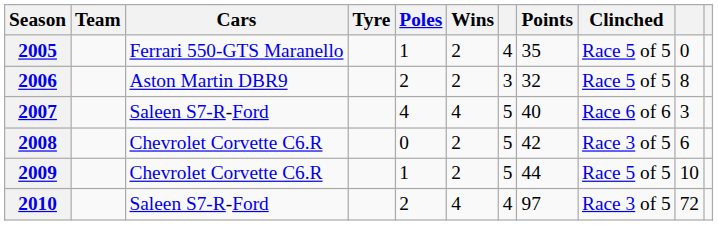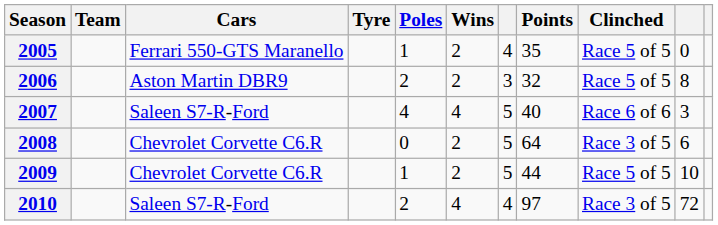 <table class="wikitable sortable plainrowheaders" ; text-align:center;">
 <tr>
 <th scope="col">Season</th>
 <th scope="col">Team</th>
 <th scope="col">Cars</th>
 <th scope="col">Tyre</th>
 <th scope="col"><a href='#'>Poles</a></th>
 <th scope="col">Wins</th>
 <th scope="col"></th>
 <th scope="col">Points</th>
 <th scope="col">Clinched</th>
 <th scope="col"></th>
 <th scope="col" class="unsortable"></th>
 </tr>
 <tr>
 <th scope="row" style="text-align: center;"><a href='#'>2005</a></th>
 <td></td>
 <td><a href='#'>Ferrari 550-GTS Maranello</a></td>
 <td></td>
 <td>1</td>
 <td>2</td>
 <td>4</td>
 <td>35</td>
 <td><a href='#'>Race 5</a> of 5</td>
 <td>0</td>
 <td style="text-align:center;"></td>
 </tr>
 <tr>
 <th scope="row" style="text-align: center;"><a href='#'>2006</a></th>
 <td></td>
 <td><a href='#'>Aston Martin DBR9</a></td>
 <td></td>
 <td>2</td>
 <td>2</td>
 <td>3</td>
 <td>32</td>
 <td><a href='#'>Race 5</a> of 5</td>
 <td>8</td>
 <td style="text-align:center;"></td>
 </tr>
 <tr>
 <th scope="row" style="text-align: center;"><a href='#'>2007</a></th>
 <td></td>
 <td><a href='#'>Saleen S7-R</a>-<a href='#'>Ford</a></td>
 <td></td>
 <td>4</td>
 <td>4</td>
 <td>5</td>
 <td>40</td>
 <td><a href='#'>Race 6</a> of 6</td>
 <td>3</td>
 <td style="text-align:center;"></td>
 </tr>
 <tr>
 <th scope="row" style="text-align: center;"><a href='#'>2008</a></th>
 <td></td>
 <td><a href='#'>Chevrolet Corvette C6.R</a></td>
 <td></td>
 <td>0</td>
 <td>2</td>
 <td>5</td>
-<td>42</td>
+<td>64</td>
 <td><a href='#'>Race 3</a> of 5</td>
 <td>6</td>
 <td style="text-align:center;"></td>
 </tr>
 <tr>
 <th scope="row" style="text-align: center;"><a href='#'>2009</a></th>
 <td></td>
 <td><a href='#'>Chevrolet Corvette C6.R</a></td>
 <td></td>
 <td>1</td>
 <td>2</td>
 <td>5</td>
 <td>44</td>
 <td><a href='#'>Race 5</a> of 5</td>
 <td>10</td>
 <td style="text-align:center;"></td>
 </tr>
 <tr>
 <th scope="row" style="text-align: center;"><a href='#'>2010</a></th>
 <td></td>
 <td><a href='#'>Saleen S7-R</a>-<a href='#'>Ford</a></td>
 <td></td>
 <td>2</td>
 <td>4</td>
 <td>4</td>
 <td>97</td>
 <td><a href='#'>Race 3</a> of 5</td>
 <td>72</td>
 <td style="text-align:center;"></td>
 </tr>
 </table>
